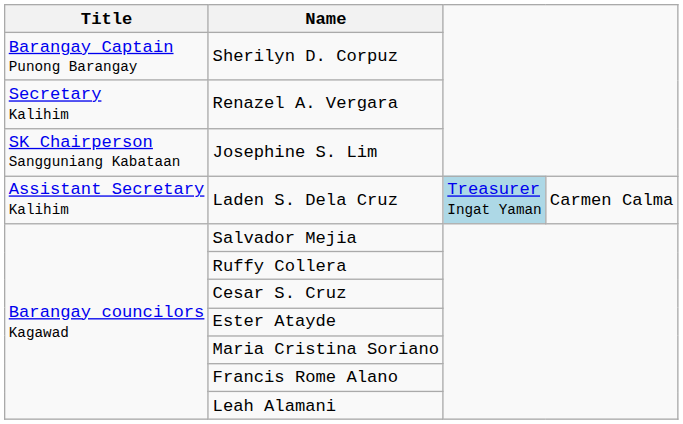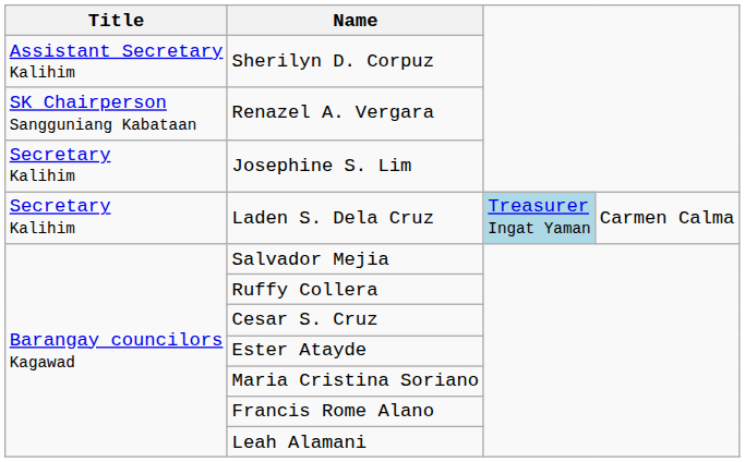 <table class="wikitable">
 <tr>
 <th>Title</th>
 <th>Name</th>
 </tr>
 <tr>
-<td><a href='#'>Barangay Captain</a><br><small>Punong Barangay</small></td>
+<td><a href='#'>Assistant Secretary</a><br><small>Kalihim</small></td>
 <td>Sherilyn D. Corpuz</td>
 </tr>
 <tr>
-<td><a href='#'>Secretary</a><br><small>Kalihim</small></td>
+<td><a href='#'>SK Chairperson</a><br><small>Sangguniang Kabataan</small></td>
 <td>Renazel A. Vergara</td>
 </tr>
 <tr>
-<td><a href='#'>SK Chairperson</a><br><small>Sangguniang Kabataan</small></td>
+<td><a href='#'>Secretary</a><br><small>Kalihim</small></td>
 <td>Josephine S. Lim</td>
 </tr>
 <tr Josephine C. Silapan>
-<td><a href='#'>Assistant Secretary</a><br><small>Kalihim</small></td>
+<td><a href='#'>Secretary</a><br><small>Kalihim</small></td>
 <td>Laden S. Dela Cruz</td>
 <td style="background: lightblue;"><a href='#'>Treasurer</a><br><small>Ingat Yaman</small></td>
 <td>Carmen Calma</td>
 </tr>
 <tr Carmen  G. Calma>
 <td rowspan=7><a href='#'>Barangay councilors</a><br><small>Kagawad</small></td>
 <td>Salvador Mejia</td>
 </tr>
 <tr>
 <td>Ruffy Collera</td>
 </tr>
 <tr>
 <td>Cesar S. Cruz</td>
 </tr>
 <tr>
 <td>Ester Atayde</td>
 </tr>
 <tr>
 <td>Maria Cristina Soriano</td>
 </tr>
 <tr>
 <td>Francis Rome Alano</td>
 </tr>
 <tr>
 <td>Leah Alamani</td>
 </tr>
 </table>
